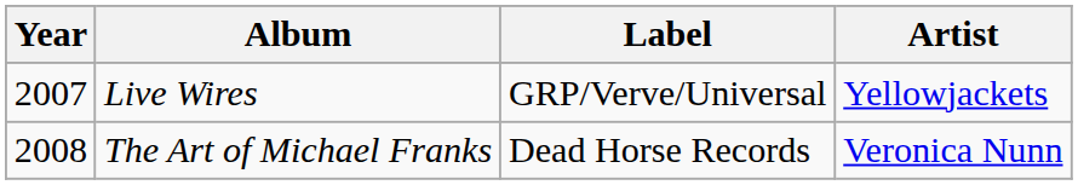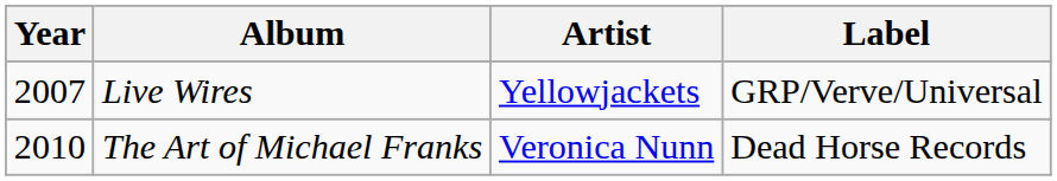 <table class="wikitable">
 <tr>
 <th>Year</th>
 <th>Album</th>
+<th>Artist</th>
 <th>Label</th>
-<th>Artist</th>
 </tr>
 <tr>
 <td>2007</td>
 <td><em>Live Wires</em></td>
+<td><a href='#'>Yellowjackets</a></td>
 <td>GRP/Verve/Universal</td>
-<td><a href='#'>Yellowjackets</a></td>
 </tr>
 <tr>
-<td>2008</td>
+<td>2010</td>
 <td><em>The Art of Michael Franks</em></td>
+<td><a href='#'>Veronica Nunn</a></td>
 <td>Dead Horse Records</td>
-<td><a href='#'>Veronica Nunn</a></td>
 </tr>
 </table>
